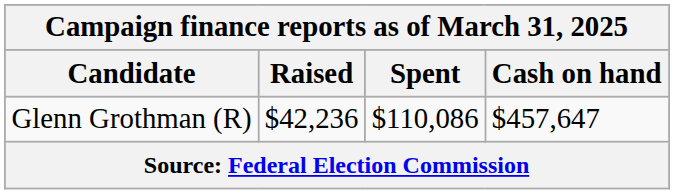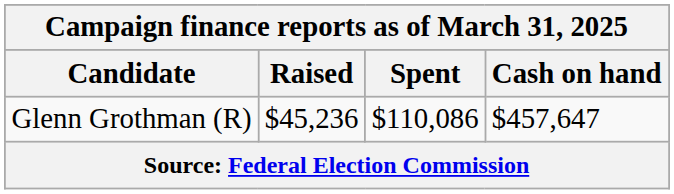 <table class="wikitable sortable">
 <tr>
 <th colspan=4>Campaign finance reports as of March 31, 2025</th>
 </tr>
 <tr style="text-align:center;">
 <th>Candidate</th>
 <th>Raised</th>
 <th>Spent</th>
 <th>Cash on hand</th>
 </tr>
 <tr>
 <td>Glenn Grothman (R)</td>
-<td>$42,236</td>
+<td>$45,236</td>
 <td>$110,086</td>
 <td>$457,647</td>
 </tr>
 <tr>
 <th colspan="4"><small>Source: <a href='#'>Federal Election Commission</a></small></th>
 </tr>
 </table>
